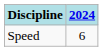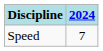 <table class="wikitable" style="text-align: center;">
 <tr>
 <th style="background: #b0e0e6;">Discipline</th>
 <th style="background: #b0e0e6;"><a href='#'>2024</a></th>
 </tr>
 <tr>
 <td align="left">Speed</td>
-<td>6</td>
+<td>7</td>
 </tr>
 </table>
